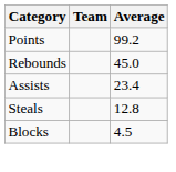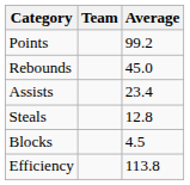 <table class=wikitable>
 <tr>
 <th>Category</th>
 <th>Team</th>
 <th>Average</th>
 </tr>
 <tr>
 <td>Points</td>
 <td></td>
 <td>99.2</td>
 </tr>
 <tr>
 <td>Rebounds</td>
 <td></td>
 <td>45.0</td>
 </tr>
 <tr>
 <td>Assists</td>
 <td></td>
 <td>23.4</td>
 </tr>
 <tr>
 <td>Steals</td>
 <td></td>
 <td>12.8</td>
 </tr>
 <tr>
 <td>Blocks</td>
 <td><br></td>
 <td>4.5</td>
 </tr>
+<tr>
+<td>Efficiency</td>
+<td></td>
+<td>113.8</td>
+</tr>
 </table>
